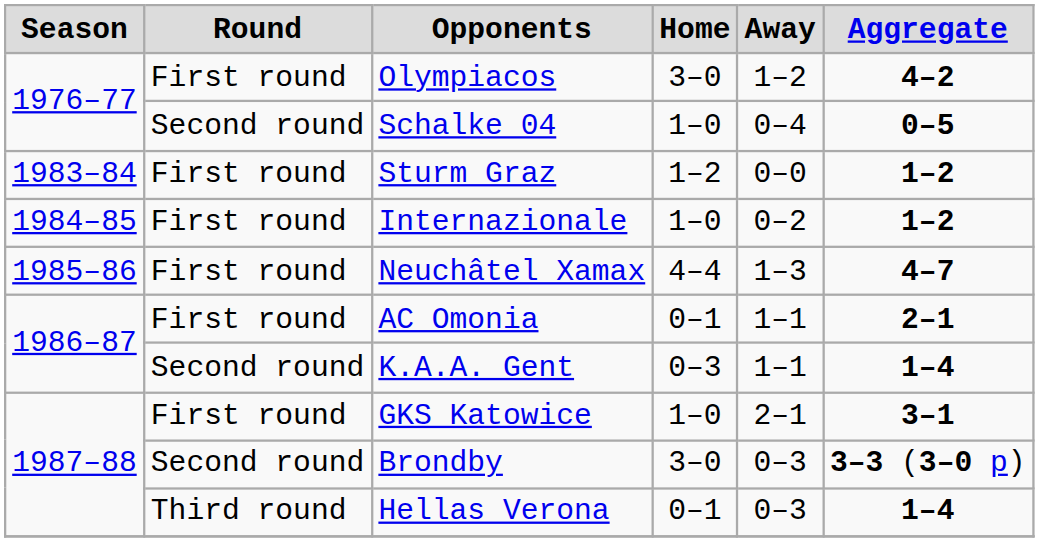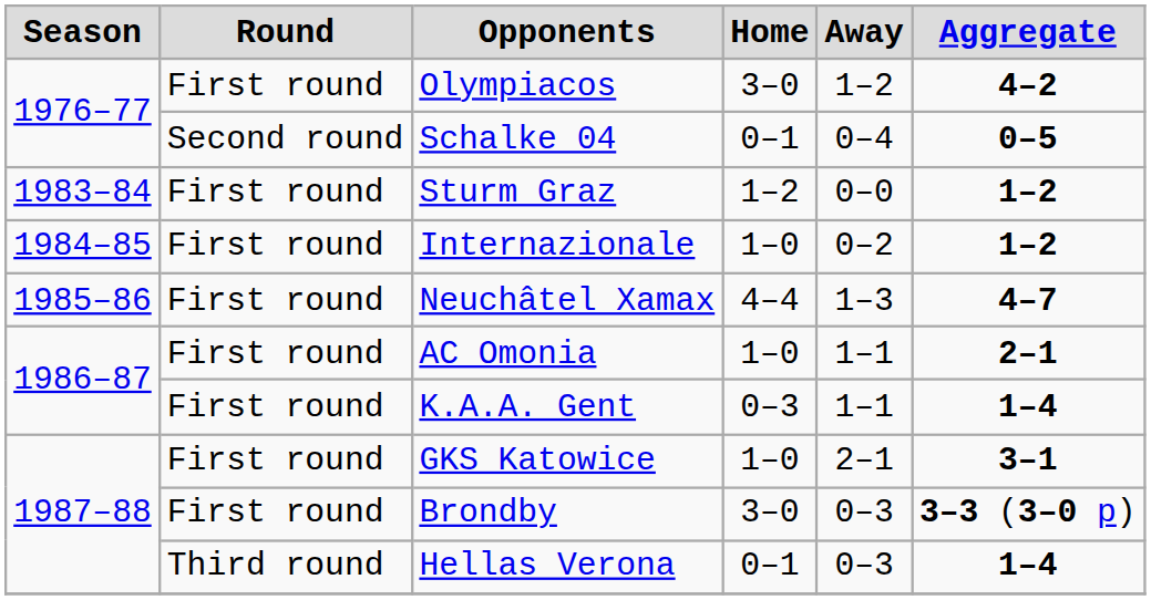 <table class="wikitable" style="text-align: center;">
 <tr>
 <th style="background:#DCDCDC">Season</th>
 <th style="background:#DCDCDC">Round</th>
 <th style="background:#DCDCDC">Opponents</th>
 <th style="background:#DCDCDC">Home</th>
 <th style="background:#DCDCDC">Away</th>
 <th style="background:#DCDCDC"><a href='#'>Aggregate</a></th>
 </tr>
 <tr>
 <td rowspan=2 align=left><a href='#'>1976–77</a></td>
 <td align=left>First round</td>
 <td align=left> <a href='#'>Olympiacos</a></td>
 <td>3–0</td>
 <td>1–2</td>
 <td><strong>4–2</strong></td>
 </tr>
 <tr>
 <td align=left>Second round</td>
 <td align=left> <a href='#'>Schalke 04</a></td>
-<td>1–0</td>
+<td>0–1</td>
 <td>0–4</td>
 <td><strong>0–5</strong></td>
 </tr>
 <tr>
 <td align=left><a href='#'>1983–84</a></td>
 <td align=left>First round</td>
 <td align=left> <a href='#'>Sturm Graz</a></td>
 <td>1–2</td>
 <td>0–0</td>
 <td><strong>1–2</strong></td>
 </tr>
 <tr>
 <td align=left><a href='#'>1984–85</a></td>
 <td align=left>First round</td>
 <td align=left> <a href='#'>Internazionale</a></td>
 <td>1–0</td>
 <td>0–2</td>
 <td><strong>1–2</strong></td>
 </tr>
 <tr>
 <td align=left><a href='#'>1985–86</a></td>
 <td align=left>First round</td>
 <td align=left> <a href='#'>Neuchâtel Xamax</a></td>
 <td>4–4</td>
 <td>1–3</td>
 <td><strong>4–7</strong></td>
 </tr>
 <tr>
 <td rowspan=2 align=left><a href='#'>1986–87</a></td>
 <td align=left>First round</td>
 <td align=left> <a href='#'>AC Omonia</a></td>
-<td>0–1</td>
+<td>1–0</td>
 <td>1–1</td>
 <td><strong>2–1</strong></td>
 </tr>
 <tr>
-<td align=left>Second round</td>
+<td align=left>First round</td>
 <td align=left> <a href='#'>K.A.A. Gent</a></td>
 <td>0–3</td>
 <td>1–1</td>
 <td><strong>1–4</strong></td>
 </tr>
 <tr>
 <td rowspan=3 align=left><a href='#'>1987–88</a></td>
 <td align=left>First round</td>
 <td align=left> <a href='#'>GKS Katowice</a></td>
 <td>1–0</td>
 <td>2–1</td>
 <td><strong>3–1</strong></td>
 </tr>
 <tr>
-<td align=left>Second round</td>
+<td align=left>First round</td>
 <td align=left> <a href='#'>Brondby</a></td>
 <td>3–0 <small></small></td>
 <td>0–3</td>
 <td><strong>3–3</strong> (<strong>3–0</strong> <a href='#'>p</a>)</td>
 </tr>
 <tr>
 <td align=left>Third round</td>
 <td align=left> <a href='#'>Hellas Verona</a></td>
 <td>0–1</td>
 <td>0–3</td>
 <td><strong>1–4</strong></td>
 </tr>
 <tr>
 </tr>
 </table>
